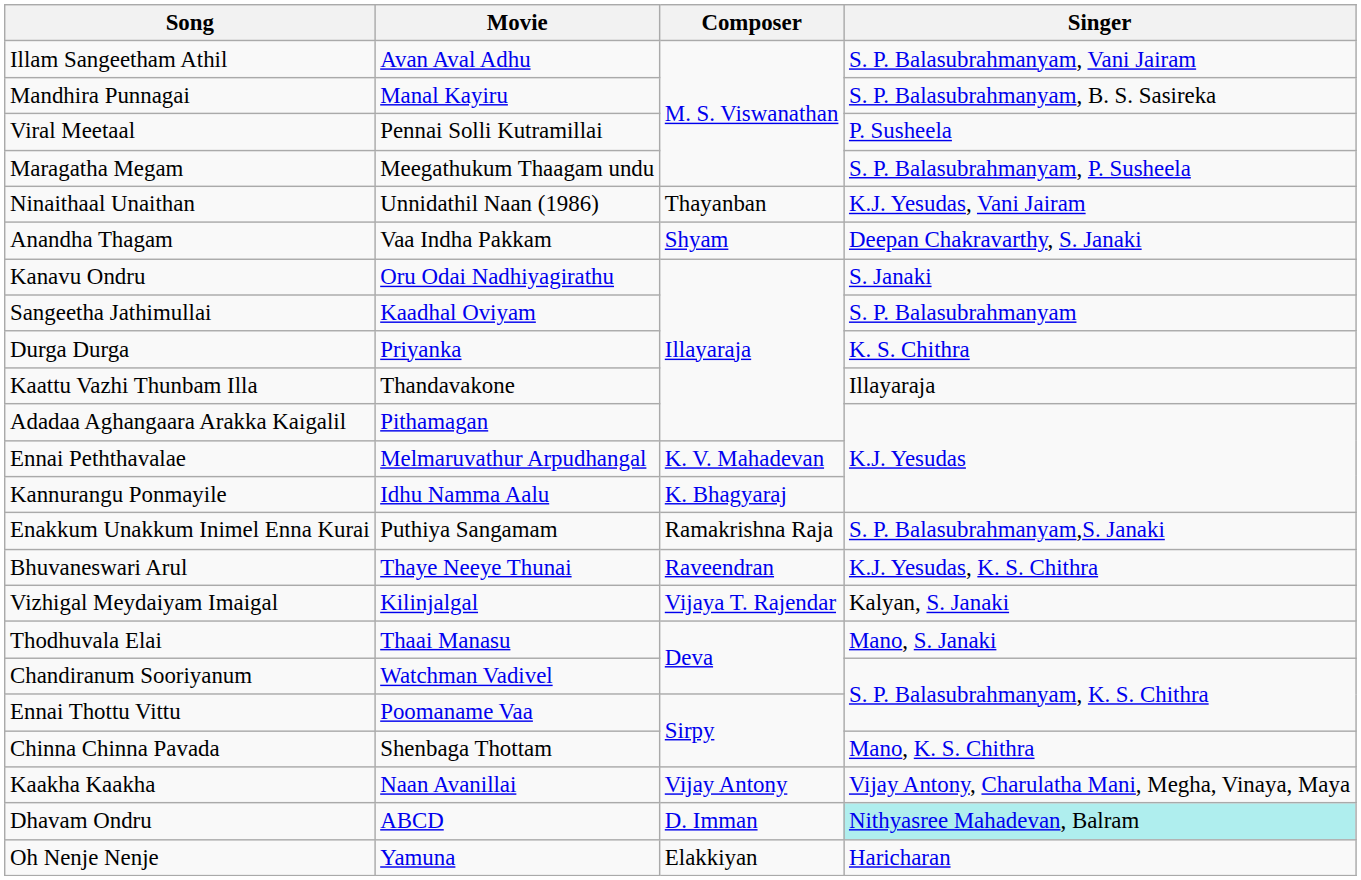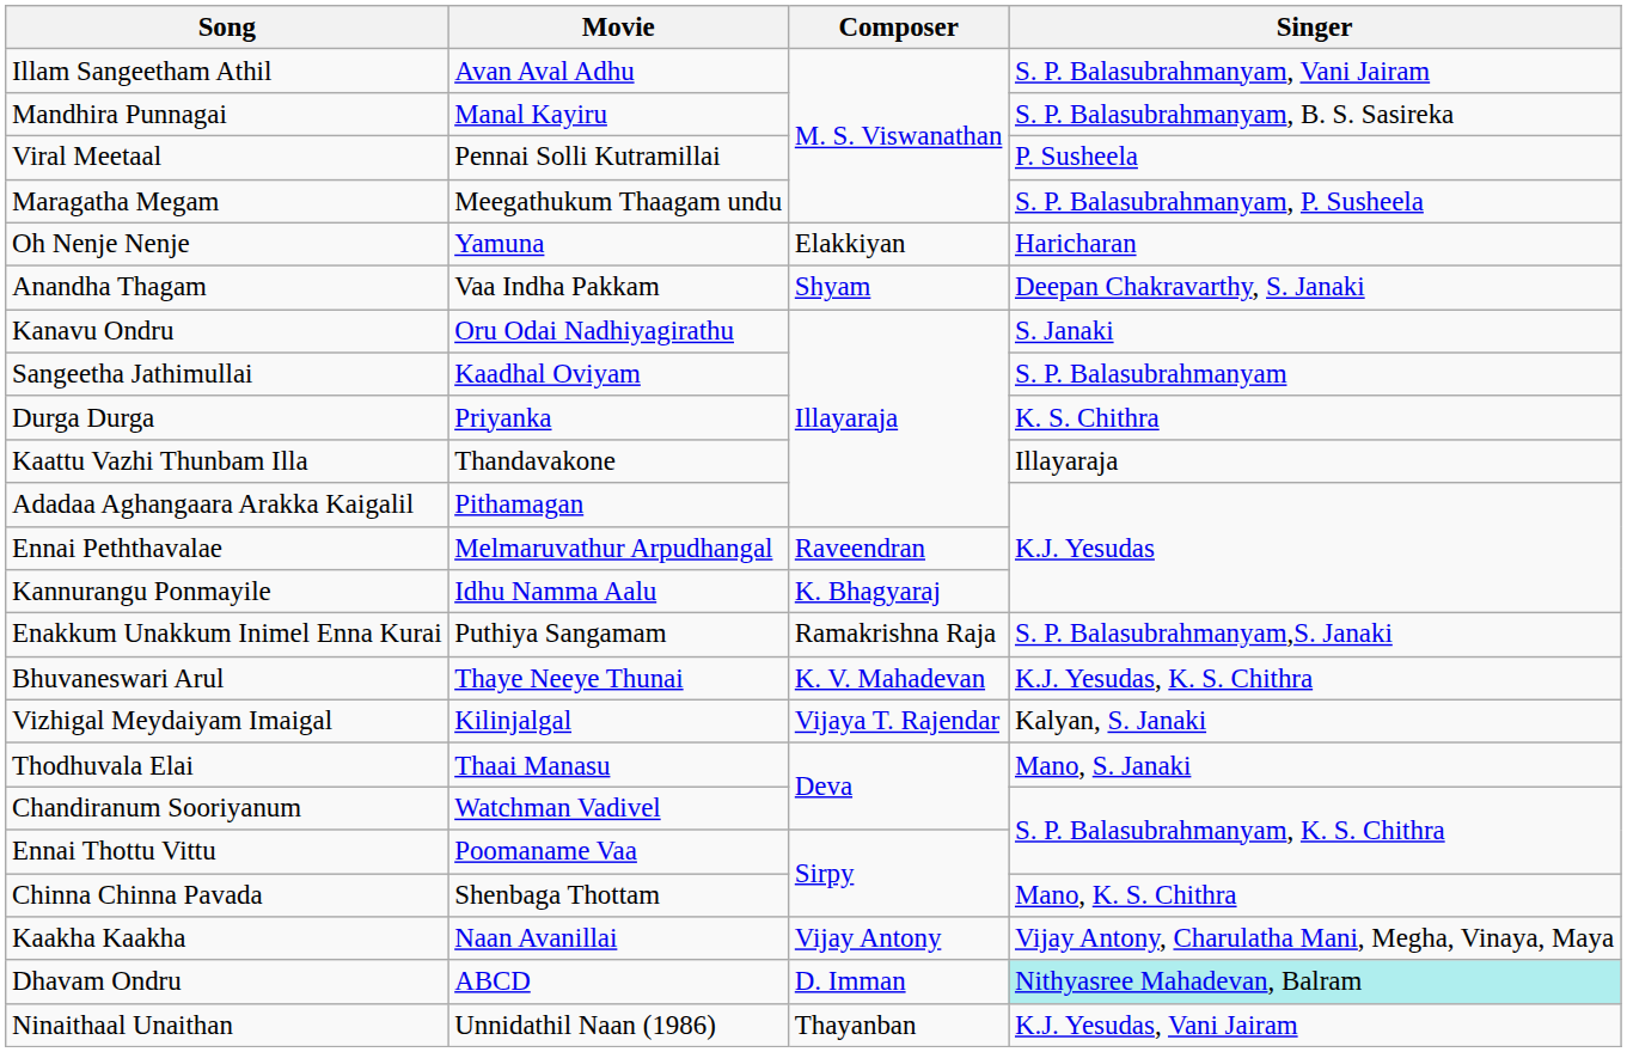 <table class="wikitable">
 <tr>
 <th>Song</th>
 <th>Movie</th>
 <th>Composer</th>
 <th>Singer</th>
 </tr>
 <tr>
 <td>Illam Sangeetham Athil</td>
 <td><a href='#'>Avan Aval Adhu</a></td>
 <td rowspan="4"><a href='#'>M. S. Viswanathan</a></td>
 <td><a href='#'>S. P. Balasubrahmanyam</a>, <a href='#'>Vani Jairam</a></td>
 </tr>
 <tr>
 <td>Mandhira Punnagai</td>
 <td><a href='#'>Manal Kayiru</a></td>
 <td><a href='#'>S. P. Balasubrahmanyam</a>, B. S. Sasireka</td>
 </tr>
 <tr>
 <td>Viral Meetaal</td>
 <td>Pennai Solli Kutramillai</td>
 <td><a href='#'>P. Susheela</a></td>
 </tr>
 <tr>
 <td>Maragatha Megam</td>
 <td>Meegathukum Thaagam undu</td>
 <td><a href='#'>S. P. Balasubrahmanyam</a>, <a href='#'>P. Susheela</a></td>
 </tr>
 <tr>
-<td>Ninaithaal Unaithan</td>
-<td>Unnidathil Naan (1986)</td>
-<td>Thayanban</td>
-<td><a href='#'>K.J. Yesudas</a>, <a href='#'>Vani Jairam</a></td>
+<td>Oh Nenje Nenje</td>
+<td><a href='#'>Yamuna</a></td>
+<td>Elakkiyan</td>
+<td><a href='#'>Haricharan</a></td>
 </tr>
 <tr>
 <td>Anandha Thagam</td>
 <td>Vaa Indha Pakkam</td>
 <td><a href='#'>Shyam</a></td>
 <td><a href='#'>Deepan Chakravarthy</a>, <a href='#'>S. Janaki</a></td>
 </tr>
 <tr>
 <td>Kanavu Ondru</td>
 <td><a href='#'>Oru Odai Nadhiyagirathu</a></td>
 <td rowspan="5"><a href='#'>Illayaraja</a></td>
 <td><a href='#'>S. Janaki</a></td>
 </tr>
 <tr>
 <td>Sangeetha Jathimullai</td>
 <td><a href='#'>Kaadhal Oviyam</a></td>
 <td><a href='#'>S. P. Balasubrahmanyam</a></td>
 </tr>
 <tr>
 <td>Durga Durga</td>
 <td><a href='#'>Priyanka</a></td>
 <td><a href='#'>K. S. Chithra</a></td>
 </tr>
 <tr>
 <td>Kaattu Vazhi Thunbam Illa</td>
 <td>Thandavakone</td>
 <td>Illayaraja</td>
 </tr>
 <tr>
 <td>Adadaa Aghangaara Arakka Kaigalil</td>
 <td><a href='#'>Pithamagan</a></td>
 <td rowspan=3><a href='#'>K.J. Yesudas</a></td>
 </tr>
 <tr>
 <td>Ennai Peththavalae</td>
 <td><a href='#'>Melmaruvathur Arpudhangal</a></td>
-<td><a href='#'>K. V. Mahadevan</a></td>
+<td><a href='#'>Raveendran</a></td>
 </tr>
 <tr>
 <td>Kannurangu Ponmayile</td>
 <td><a href='#'>Idhu Namma Aalu</a></td>
 <td><a href='#'>K. Bhagyaraj</a></td>
 </tr>
 <tr>
 <td>Enakkum Unakkum Inimel Enna Kurai</td>
 <td>Puthiya Sangamam</td>
 <td>Ramakrishna Raja</td>
 <td><a href='#'>S. P. Balasubrahmanyam</a>,<a href='#'>S. Janaki</a></td>
 </tr>
 <tr>
 <td>Bhuvaneswari Arul</td>
 <td><a href='#'>Thaye Neeye Thunai</a></td>
-<td><a href='#'>Raveendran</a></td>
+<td><a href='#'>K. V. Mahadevan</a></td>
 <td><a href='#'>K.J. Yesudas</a>, <a href='#'>K. S. Chithra</a></td>
 </tr>
 <tr>
 <td>Vizhigal Meydaiyam Imaigal</td>
 <td><a href='#'>Kilinjalgal</a></td>
 <td><a href='#'>Vijaya T. Rajendar</a></td>
 <td>Kalyan, <a href='#'>S. Janaki</a></td>
 </tr>
 <tr>
 <td>Thodhuvala Elai</td>
 <td><a href='#'>Thaai Manasu</a></td>
 <td rowspan=2><a href='#'>Deva</a></td>
 <td><a href='#'>Mano</a>, <a href='#'>S. Janaki</a></td>
 </tr>
 <tr>
 <td>Chandiranum Sooriyanum</td>
 <td><a href='#'>Watchman Vadivel</a></td>
 <td rowspan=2><a href='#'>S. P. Balasubrahmanyam</a>, <a href='#'>K. S. Chithra</a></td>
 </tr>
 <tr>
 <td>Ennai Thottu Vittu</td>
 <td><a href='#'>Poomaname Vaa</a></td>
 <td rowspan=2><a href='#'>Sirpy</a></td>
 </tr>
 <tr>
 <td>Chinna Chinna Pavada</td>
 <td>Shenbaga Thottam</td>
 <td><a href='#'>Mano</a>, <a href='#'>K. S. Chithra</a></td>
 </tr>
 <tr>
 <td>Kaakha Kaakha</td>
 <td><a href='#'>Naan Avanillai</a></td>
 <td><a href='#'>Vijay Antony</a></td>
 <td><a href='#'>Vijay Antony</a>, <a href='#'>Charulatha Mani</a>, Megha, Vinaya, Maya</td>
 </tr>
 <tr>
 <td>Dhavam Ondru</td>
 <td><a href='#'>ABCD</a></td>
 <td><a href='#'>D. Imman</a></td>
 <td style="background: paleturquoise;"><a href='#'>Nithyasree Mahadevan</a>, Balram</td>
 </tr>
 <tr>
-<td>Oh Nenje Nenje</td>
-<td><a href='#'>Yamuna</a></td>
-<td>Elakkiyan</td>
-<td><a href='#'>Haricharan</a></td>
+<td>Ninaithaal Unaithan</td>
+<td>Unnidathil Naan (1986)</td>
+<td>Thayanban</td>
+<td><a href='#'>K.J. Yesudas</a>, <a href='#'>Vani Jairam</a></td>
 </tr>
 </table>
